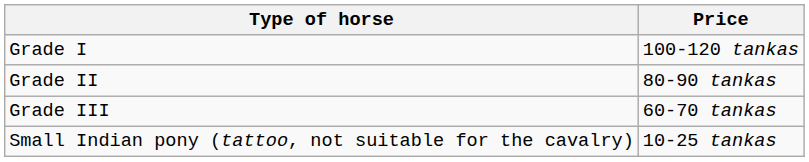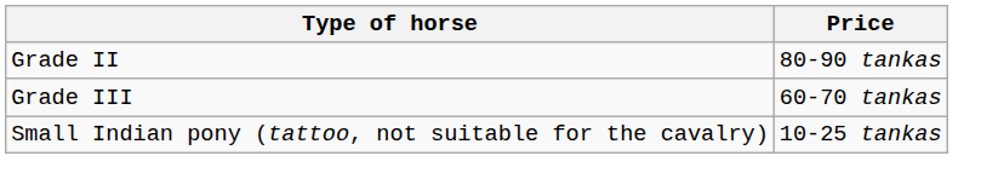 <table class="wikitable sortable collapsible">
 <tr>
 <th>Type of horse</th>
 <th>Price</th>
-</tr>
-<tr>
-<td>Grade I</td>
-<td>100-120 <em>tankas</em></td>
 </tr>
 <tr>
 <td>Grade II</td>
 <td>80-90 <em>tankas</em></td>
 </tr>
 <tr>
 <td>Grade III</td>
 <td>60-70 <em>tankas</em></td>
 </tr>
 <tr>
 <td>Small Indian pony (<em>tattoo</em>, not suitable for the cavalry)</td>
 <td>10-25 <em>tankas</em></td>
 </tr>
 </table>
